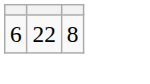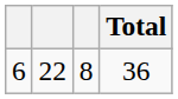 <table class="wikitable">
 <tr>
 <th></th>
 <th></th>
 <th></th>
+<th>Total</th>
 </tr>
 <tr style="text-align:center;">
 <td>6</td>
 <td>22</td>
 <td>8</td>
+<td>36</td>
 </tr>
 </table>
